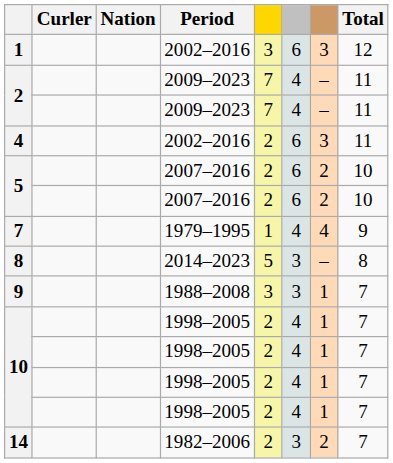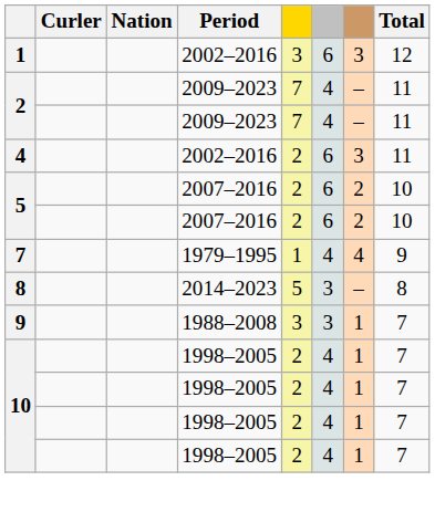 <table class="wikitable sortable" style="text-align:center">
 <tr>
 <th scope="col"></th>
 <th scope="col">Curler</th>
 <th scope="col">Nation</th>
 <th scope="col">Period</th>
 <th scope="col" style="width:1em; background-color:gold"></th>
 <th scope="col" style="width:1em;background-color:silver"></th>
 <th scope="col" style="width:1em;background-color:#CC9966"></th>
 <th scope="col">Total</th>
 </tr>
 <tr>
 <th scope="row">1</th>
 <td align="left"></td>
 <td align="left"></td>
 <td>2002–2016</td>
 <td bgcolor="#F7F6A8">3</td>
 <td bgcolor="#DCE5E5">6</td>
 <td bgcolor="#FFDAB9">3</td>
 <td>12</td>
 </tr>
 <tr>
 <th scope="row" rowspan="2">2</th>
 <td align="left"></td>
 <td align="left"></td>
 <td>2009–2023</td>
 <td bgcolor="#F7F6A8">7</td>
 <td bgcolor="#DCE5E5">4</td>
 <td bgcolor="#FFDAB9">–</td>
 <td>11</td>
 </tr>
 <tr>
 <td align="left"></td>
 <td align="left"></td>
 <td>2009–2023</td>
 <td bgcolor="#F7F6A8">7</td>
 <td bgcolor="#DCE5E5">4</td>
 <td bgcolor="#FFDAB9">–</td>
 <td>11</td>
 </tr>
 <tr>
 <th scope="row">4</th>
 <td align="left"></td>
 <td align="left"></td>
 <td>2002–2016</td>
 <td bgcolor="#F7F6A8">2</td>
 <td bgcolor="#DCE5E5">6</td>
 <td bgcolor="#FFDAB9">3</td>
 <td>11</td>
 </tr>
 <tr>
 <th scope="row" rowspan="2">5</th>
 <td align="left"></td>
 <td align="left"></td>
 <td>2007–2016</td>
 <td bgcolor="#F7F6A8">2</td>
 <td bgcolor="#DCE5E5">6</td>
 <td bgcolor="#FFDAB9">2</td>
 <td>10</td>
 </tr>
 <tr>
 <td align="left"></td>
 <td align="left"></td>
 <td>2007–2016</td>
 <td bgcolor="#F7F6A8">2</td>
 <td bgcolor="#DCE5E5">6</td>
 <td bgcolor="#FFDAB9">2</td>
 <td>10</td>
 </tr>
 <tr>
 <th scope="row">7</th>
 <td align="left"></td>
 <td align="left"></td>
 <td>1979–1995</td>
 <td bgcolor="#F7F6A8">1</td>
 <td bgcolor="#DCE5E5">4</td>
 <td bgcolor="#FFDAB9">4</td>
 <td>9</td>
 </tr>
 <tr>
 <th scope="row">8</th>
 <td align="left"></td>
 <td align="left"></td>
 <td>2014–2023</td>
 <td bgcolor="#F7F6A8">5</td>
 <td bgcolor="#DCE5E5">3</td>
 <td bgcolor="#FFDAB9">–</td>
 <td>8</td>
 </tr>
 <tr>
 <th scope="row">9</th>
 <td align="left"></td>
 <td align="left"></td>
 <td>1988–2008</td>
 <td bgcolor="#F7F6A8">3</td>
 <td bgcolor="#DCE5E5">3</td>
 <td bgcolor="#FFDAB9">1</td>
 <td>7</td>
 </tr>
 <tr>
 <th scope="row" rowspan="4">10</th>
 <td align="left"></td>
 <td align="left"></td>
 <td>1998–2005</td>
 <td bgcolor="#F7F6A8">2</td>
 <td bgcolor="#DCE5E5">4</td>
 <td bgcolor="#FFDAB9">1</td>
 <td>7</td>
 </tr>
 <tr>
 <td align="left"></td>
 <td align="left"></td>
 <td>1998–2005</td>
 <td bgcolor="#F7F6A8">2</td>
 <td bgcolor="#DCE5E5">4</td>
 <td bgcolor="#FFDAB9">1</td>
 <td>7</td>
 </tr>
 <tr>
 <td align="left"></td>
 <td align="left"></td>
 <td>1998–2005</td>
 <td bgcolor="#F7F6A8">2</td>
 <td bgcolor="#DCE5E5">4</td>
 <td bgcolor="#FFDAB9">1</td>
 <td>7</td>
 </tr>
 <tr>
 <td align="left"></td>
 <td align="left"></td>
 <td>1998–2005</td>
 <td bgcolor="#F7F6A8">2</td>
 <td bgcolor="#DCE5E5">4</td>
 <td bgcolor="#FFDAB9">1</td>
 <td>7</td>
 </tr>
-<tr>
-<th scope="row">14</th>
-<td align="left"></td>
-<td align="left"></td>
-<td>1982–2006</td>
-<td bgcolor="#F7F6A8">2</td>
-<td bgcolor="#DCE5E5">3</td>
-<td bgcolor="#FFDAB9">2</td>
-<td>7</td>
-</tr>
 </table>
